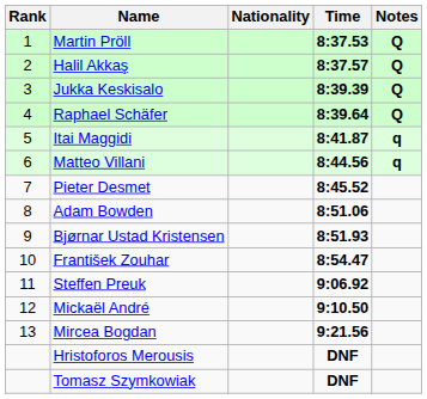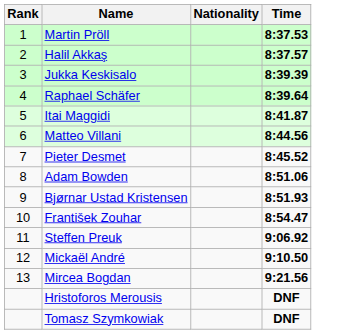 <table class="wikitable sortable" style="text-align:center">
 <tr>
 <th>Rank</th>
 <th>Name</th>
 <th>Nationality</th>
 <th>Time</th>
-<th>Notes</th>
 </tr>
 <tr bgcolor=ccffcc>
 <td>1</td>
 <td align=left><a href='#'>Martin Pröll</a></td>
 <td align=left></td>
 <td><strong>8:37.53</strong></td>
-<td><strong>Q</strong></td>
 </tr>
 <tr bgcolor=ccffcc>
 <td>2</td>
 <td align=left><a href='#'>Halil Akkaş</a></td>
 <td align=left></td>
 <td><strong>8:37.57</strong></td>
-<td><strong>Q</strong></td>
 </tr>
 <tr bgcolor=ccffcc>
 <td>3</td>
 <td align=left><a href='#'>Jukka Keskisalo</a></td>
 <td align=left></td>
 <td><strong>8:39.39</strong></td>
-<td><strong>Q</strong></td>
 </tr>
 <tr bgcolor=ccffcc>
 <td>4</td>
 <td align=left><a href='#'>Raphael Schäfer</a></td>
 <td align=left></td>
 <td><strong>8:39.64</strong></td>
-<td><strong>Q</strong></td>
 </tr>
 <tr bgcolor=ddffdd>
 <td>5</td>
 <td align=left><a href='#'>Itai Maggidi</a></td>
 <td align=left></td>
 <td><strong>8:41.87</strong></td>
-<td><strong>q</strong></td>
 </tr>
 <tr bgcolor=ddffdd>
 <td>6</td>
 <td align=left><a href='#'>Matteo Villani</a></td>
 <td align=left></td>
 <td><strong>8:44.56</strong></td>
-<td><strong>q</strong></td>
 </tr>
 <tr>
 <td>7</td>
 <td align=left><a href='#'>Pieter Desmet</a></td>
 <td align=left></td>
 <td><strong>8:45.52</strong></td>
-<td></td>
 </tr>
 <tr>
 <td>8</td>
 <td align=left><a href='#'>Adam Bowden</a></td>
 <td align=left></td>
 <td><strong>8:51.06</strong></td>
-<td></td>
 </tr>
 <tr>
 <td>9</td>
 <td align=left><a href='#'>Bjørnar Ustad Kristensen</a></td>
 <td align=left></td>
 <td><strong>8:51.93</strong></td>
-<td></td>
 </tr>
 <tr>
 <td>10</td>
 <td align=left><a href='#'>František Zouhar</a></td>
 <td align=left></td>
 <td><strong>8:54.47</strong></td>
-<td></td>
 </tr>
 <tr>
 <td>11</td>
 <td align=left><a href='#'>Steffen Preuk</a></td>
 <td align=left></td>
 <td><strong>9:06.92</strong></td>
-<td></td>
 </tr>
 <tr>
 <td>12</td>
 <td align=left><a href='#'>Mickaël André</a></td>
 <td align=left></td>
 <td><strong>9:10.50</strong></td>
-<td></td>
 </tr>
 <tr>
 <td>13</td>
 <td align=left><a href='#'>Mircea Bogdan</a></td>
 <td align=left></td>
 <td><strong>9:21.56</strong></td>
-<td></td>
 </tr>
 <tr>
 <td></td>
 <td align=left><a href='#'>Hristoforos Merousis</a></td>
 <td align=left></td>
 <td><strong>DNF</strong></td>
-<td></td>
 </tr>
 <tr>
 <td></td>
 <td align=left><a href='#'>Tomasz Szymkowiak</a></td>
 <td align=left></td>
 <td><strong>DNF</strong></td>
-<td></td>
 </tr>
 </table>
